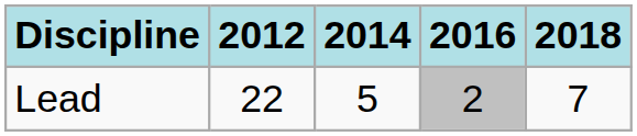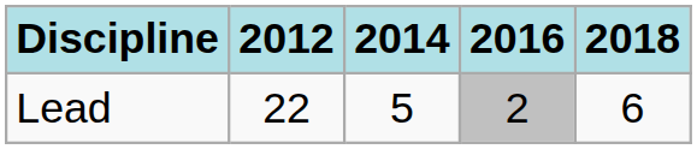 <table class="wikitable" style="text-align: center">
 <tr>
 <th style="background: #b0e0e6">Discipline</th>
 <th style="background: #b0e0e6">2012</th>
 <th style="background: #b0e0e6">2014</th>
 <th style="background: #b0e0e6">2016</th>
 <th style="background: #b0e0e6">2018</th>
 </tr>
 <tr>
 <td align="left">Lead</td>
 <td>22</td>
 <td>5</td>
 <td style="background: silver">2</td>
-<td>7</td>
+<td>6</td>
 </tr>
 </table>
